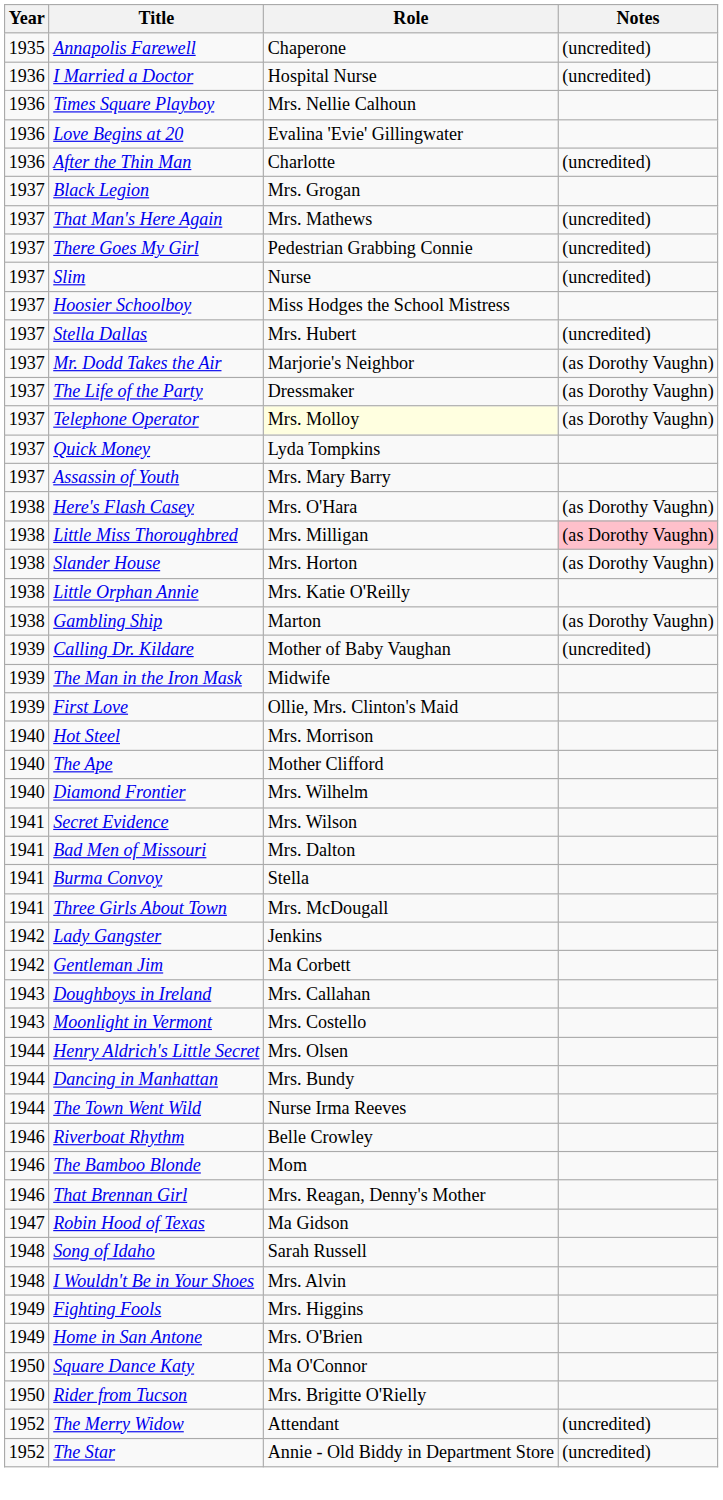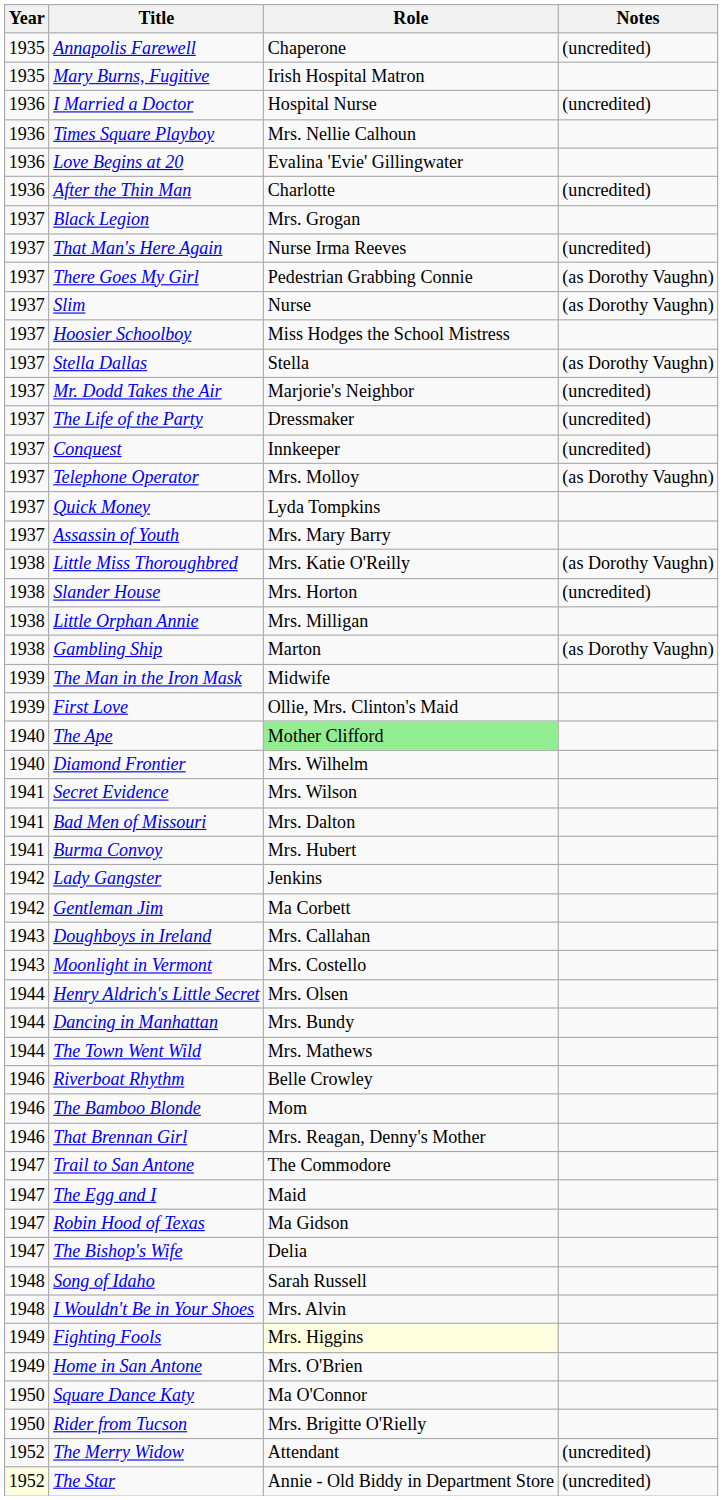 <table class="wikitable sortable">
 <tr>
 <th>Year</th>
 <th>Title</th>
 <th>Role</th>
 <th class="unsortable">Notes</th>
 </tr>
 <tr>
 <td>1935</td>
 <td><em><a href='#'>Annapolis Farewell</a></em></td>
 <td>Chaperone</td>
 <td>(uncredited)</td>
+</tr>
+<tr>
+<td>1935</td>
+<td><em><a href='#'>Mary Burns, Fugitive</a></em></td>
+<td>Irish Hospital Matron</td>
+<td></td>
 </tr>
 <tr>
 <td>1936</td>
 <td><em><a href='#'>I Married a Doctor</a></em></td>
 <td>Hospital Nurse</td>
 <td>(uncredited)</td>
 </tr>
 <tr>
 <td>1936</td>
 <td><em><a href='#'>Times Square Playboy</a></em></td>
 <td>Mrs. Nellie Calhoun</td>
 <td></td>
 </tr>
 <tr>
 <td>1936</td>
 <td><em><a href='#'>Love Begins at 20</a></em></td>
 <td>Evalina 'Evie' Gillingwater</td>
 <td></td>
 </tr>
 <tr>
 <td>1936</td>
 <td><em><a href='#'>After the Thin Man</a></em></td>
 <td>Charlotte</td>
 <td>(uncredited)</td>
 </tr>
 <tr>
 <td>1937</td>
 <td><em><a href='#'>Black Legion</a></em></td>
 <td>Mrs. Grogan</td>
 <td></td>
 </tr>
 <tr>
 <td>1937</td>
 <td><em><a href='#'>That Man's Here Again</a></em></td>
-<td>Mrs. Mathews</td>
+<td>Nurse Irma Reeves</td>
 <td>(uncredited)</td>
 </tr>
 <tr>
 <td>1937</td>
 <td><em><a href='#'>There Goes My Girl</a></em></td>
 <td>Pedestrian Grabbing Connie</td>
-<td>(uncredited)</td>
+<td>(as Dorothy Vaughn)</td>
 </tr>
 <tr>
 <td>1937</td>
 <td><em><a href='#'>Slim</a></em></td>
 <td>Nurse</td>
-<td>(uncredited)</td>
+<td>(as Dorothy Vaughn)</td>
 </tr>
 <tr>
 <td>1937</td>
 <td><em><a href='#'>Hoosier Schoolboy</a></em></td>
 <td>Miss Hodges the School Mistress</td>
 <td></td>
 </tr>
 <tr>
 <td>1937</td>
 <td><em><a href='#'>Stella Dallas</a></em></td>
-<td>Mrs. Hubert</td>
-<td>(uncredited)</td>
+<td>Stella</td>
+<td>(as Dorothy Vaughn)</td>
 </tr>
 <tr>
 <td>1937</td>
 <td><em><a href='#'>Mr. Dodd Takes the Air</a></em></td>
 <td>Marjorie's Neighbor</td>
-<td>(as Dorothy Vaughn)</td>
+<td>(uncredited)</td>
 </tr>
 <tr>
 <td>1937</td>
 <td><em><a href='#'>The Life of the Party</a></em></td>
 <td>Dressmaker</td>
-<td>(as Dorothy Vaughn)</td>
+<td>(uncredited)</td>
+</tr>
+<tr>
+<td>1937</td>
+<td><em><a href='#'>Conquest</a></em></td>
+<td>Innkeeper</td>
+<td>(uncredited)</td>
 </tr>
 <tr>
 <td>1937</td>
 <td><em><a href='#'>Telephone Operator</a></em></td>
-<td style="background: lightyellow;">Mrs. Molloy</td>
+<td>Mrs. Molloy</td>
 <td>(as Dorothy Vaughn)</td>
 </tr>
 <tr>
 <td>1937</td>
 <td><em><a href='#'>Quick Money</a></em></td>
 <td>Lyda Tompkins</td>
 <td></td>
 </tr>
 <tr>
 <td>1937</td>
 <td><em><a href='#'>Assassin of Youth</a></em></td>
 <td>Mrs. Mary Barry</td>
 <td></td>
 </tr>
 <tr>
 <td>1938</td>
-<td><em><a href='#'>Here's Flash Casey</a></em></td>
-<td>Mrs. O'Hara</td>
+<td><em><a href='#'>Little Miss Thoroughbred</a></em></td>
+<td>Mrs. Katie O'Reilly</td>
 <td>(as Dorothy Vaughn)</td>
-</tr>
-<tr>
-<td>1938</td>
-<td><em><a href='#'>Little Miss Thoroughbred</a></em></td>
-<td>Mrs. Milligan</td>
-<td style="background: pink;">(as Dorothy Vaughn)</td>
 </tr>
 <tr>
 <td>1938</td>
 <td><em><a href='#'>Slander House</a></em></td>
 <td>Mrs. Horton</td>
-<td>(as Dorothy Vaughn)</td>
+<td>(uncredited)</td>
 </tr>
 <tr>
 <td>1938</td>
 <td><em><a href='#'>Little Orphan Annie</a></em></td>
-<td>Mrs. Katie O'Reilly</td>
+<td>Mrs. Milligan</td>
 <td></td>
 </tr>
 <tr>
 <td>1938</td>
 <td><em><a href='#'>Gambling Ship</a></em></td>
 <td>Marton</td>
 <td>(as Dorothy Vaughn)</td>
-</tr>
-<tr>
-<td>1939</td>
-<td><em><a href='#'>Calling Dr. Kildare</a></em></td>
-<td>Mother of Baby Vaughan</td>
-<td>(uncredited)</td>
 </tr>
 <tr>
 <td>1939</td>
 <td><em><a href='#'>The Man in the Iron Mask</a></em></td>
 <td>Midwife</td>
 <td></td>
 </tr>
 <tr>
 <td>1939</td>
 <td><em><a href='#'>First Love</a></em></td>
 <td>Ollie, Mrs. Clinton's Maid</td>
 <td></td>
 </tr>
 <tr>
 <td>1940</td>
-<td><em><a href='#'>Hot Steel</a></em></td>
-<td>Mrs. Morrison</td>
-<td></td>
-</tr>
-<tr>
-<td>1940</td>
 <td><em><a href='#'>The Ape</a></em></td>
-<td>Mother Clifford</td>
+<td style="background: lightgreen;">Mother Clifford</td>
 <td></td>
 </tr>
 <tr>
 <td>1940</td>
 <td><em><a href='#'>Diamond Frontier</a></em></td>
 <td>Mrs. Wilhelm</td>
 <td></td>
 </tr>
 <tr>
 <td>1941</td>
 <td><em><a href='#'>Secret Evidence</a></em></td>
 <td>Mrs. Wilson</td>
 <td></td>
 </tr>
 <tr>
 <td>1941</td>
 <td><em><a href='#'>Bad Men of Missouri</a></em></td>
 <td>Mrs. Dalton</td>
 <td></td>
 </tr>
 <tr>
 <td>1941</td>
 <td><em><a href='#'>Burma Convoy</a></em></td>
-<td>Stella</td>
-<td></td>
-</tr>
-<tr>
-<td>1941</td>
-<td><em><a href='#'>Three Girls About Town</a></em></td>
-<td>Mrs. McDougall</td>
+<td>Mrs. Hubert</td>
 <td></td>
 </tr>
 <tr>
 <td>1942</td>
 <td><em><a href='#'>Lady Gangster</a></em></td>
 <td>Jenkins</td>
 <td></td>
 </tr>
 <tr>
 <td>1942</td>
 <td><em><a href='#'>Gentleman Jim</a></em></td>
 <td>Ma Corbett</td>
 <td></td>
 </tr>
 <tr>
 <td>1943</td>
 <td><em><a href='#'>Doughboys in Ireland</a></em></td>
 <td>Mrs. Callahan</td>
 <td></td>
 </tr>
 <tr>
 <td>1943</td>
 <td><em><a href='#'>Moonlight in Vermont</a></em></td>
 <td>Mrs. Costello</td>
 <td></td>
 </tr>
 <tr>
 <td>1944</td>
 <td><em><a href='#'>Henry Aldrich's Little Secret</a></em></td>
 <td>Mrs. Olsen</td>
 <td></td>
 </tr>
 <tr>
 <td>1944</td>
 <td><em><a href='#'>Dancing in Manhattan</a></em></td>
 <td>Mrs. Bundy</td>
 <td></td>
 </tr>
 <tr>
 <td>1944</td>
 <td><em><a href='#'>The Town Went Wild</a></em></td>
-<td>Nurse Irma Reeves</td>
+<td>Mrs. Mathews</td>
 <td></td>
 </tr>
 <tr>
 <td>1946</td>
 <td><em><a href='#'>Riverboat Rhythm</a></em></td>
 <td>Belle Crowley</td>
 <td></td>
 </tr>
 <tr>
 <td>1946</td>
 <td><em><a href='#'>The Bamboo Blonde</a></em></td>
 <td>Mom</td>
 <td></td>
 </tr>
 <tr>
 <td>1946</td>
 <td><em><a href='#'>That Brennan Girl</a></em></td>
 <td>Mrs. Reagan, Denny's Mother</td>
 <td></td>
 </tr>
 <tr>
 <td>1947</td>
+<td><em><a href='#'>Trail to San Antone</a></em></td>
+<td>The Commodore</td>
+<td></td>
+</tr>
+<tr>
+<td>1947</td>
+<td><em><a href='#'>The Egg and I</a></em></td>
+<td>Maid</td>
+<td></td>
+</tr>
+<tr>
+<td>1947</td>
 <td><em><a href='#'>Robin Hood of Texas</a></em></td>
 <td>Ma Gidson</td>
+<td></td>
+</tr>
+<tr>
+<td>1947</td>
+<td><em><a href='#'>The Bishop's Wife</a></em></td>
+<td>Delia</td>
 <td></td>
 </tr>
 <tr>
 <td>1948</td>
 <td><em><a href='#'>Song of Idaho</a></em></td>
 <td>Sarah Russell</td>
 <td></td>
 </tr>
 <tr>
 <td>1948</td>
 <td><em><a href='#'>I Wouldn't Be in Your Shoes</a></em></td>
 <td>Mrs. Alvin</td>
 <td></td>
 </tr>
 <tr>
 <td>1949</td>
 <td><em><a href='#'>Fighting Fools</a></em></td>
-<td>Mrs. Higgins</td>
+<td style="background: lightyellow;">Mrs. Higgins</td>
 <td></td>
 </tr>
 <tr>
 <td>1949</td>
 <td><em><a href='#'>Home in San Antone</a></em></td>
 <td>Mrs. O'Brien</td>
 <td></td>
 </tr>
 <tr>
 <td>1950</td>
 <td><em><a href='#'>Square Dance Katy</a></em></td>
 <td>Ma O'Connor</td>
 <td></td>
 </tr>
 <tr>
 <td>1950</td>
 <td><em><a href='#'>Rider from Tucson</a></em></td>
 <td>Mrs. Brigitte O'Rielly</td>
 <td></td>
 </tr>
 <tr>
 <td>1952</td>
 <td><em><a href='#'>The Merry Widow</a></em></td>
 <td>Attendant</td>
 <td>(uncredited)</td>
 </tr>
 <tr>
-<td>1952</td>
+<td style="background: lightyellow;">1952</td>
 <td><em><a href='#'>The Star</a></em></td>
 <td>Annie - Old Biddy in Department Store</td>
 <td>(uncredited)</td>
 </tr>
 </table>
